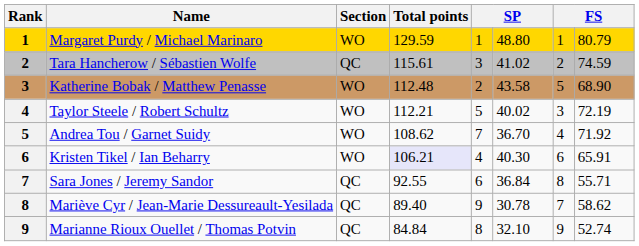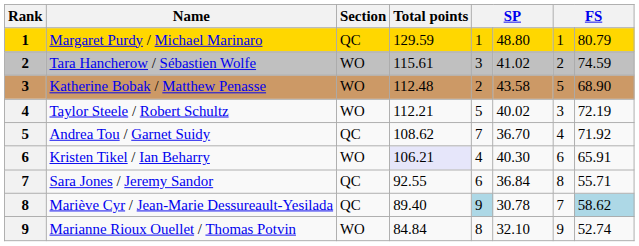 <table class="wikitable sortable">
 <tr>
 <th>Rank</th>
 <th>Name</th>
 <th>Section</th>
 <th>Total points</th>
 <th colspan="2" width="80px"><a href='#'>SP</a></th>
 <th colspan="2" width="80px"><a href='#'>FS</a></th>
 </tr>
 <tr bgcolor="gold">
 <td align="center"><strong>1</strong></td>
 <td><a href='#'>Margaret Purdy</a> / <a href='#'>Michael Marinaro</a></td>
-<td>WO</td>
+<td>QC</td>
 <td>129.59</td>
 <td>1</td>
 <td>48.80</td>
 <td>1</td>
 <td>80.79</td>
 </tr>
 <tr bgcolor="silver">
 <td align="center"><strong>2</strong></td>
 <td><a href='#'>Tara Hancherow</a> / <a href='#'>Sébastien Wolfe</a></td>
-<td>QC</td>
+<td>WO</td>
 <td>115.61</td>
 <td>3</td>
 <td>41.02</td>
 <td>2</td>
 <td>74.59</td>
 </tr>
 <tr bgcolor="cc9966">
 <td align="center"><strong>3</strong></td>
 <td><a href='#'>Katherine Bobak</a> / <a href='#'>Matthew Penasse</a></td>
 <td>WO</td>
 <td>112.48</td>
 <td>2</td>
 <td>43.58</td>
 <td>5</td>
 <td>68.90</td>
 </tr>
 <tr>
 <th>4</th>
 <td><a href='#'>Taylor Steele</a> / <a href='#'>Robert Schultz</a></td>
 <td>WO</td>
 <td>112.21</td>
 <td>5</td>
 <td>40.02</td>
 <td>3</td>
 <td>72.19</td>
 </tr>
 <tr>
 <th>5</th>
 <td><a href='#'>Andrea Tou</a> / <a href='#'>Garnet Suidy</a></td>
-<td>WO</td>
+<td>QC</td>
 <td>108.62</td>
 <td>7</td>
 <td>36.70</td>
 <td>4</td>
 <td>71.92</td>
 </tr>
 <tr>
 <th>6</th>
 <td><a href='#'>Kristen Tikel</a> / <a href='#'>Ian Beharry</a></td>
 <td>WO</td>
 <td style="background: lavender;">106.21</td>
 <td>4</td>
 <td>40.30</td>
 <td>6</td>
 <td>65.91</td>
 </tr>
 <tr>
 <th>7</th>
 <td><a href='#'>Sara Jones</a> / <a href='#'>Jeremy Sandor</a></td>
 <td>QC</td>
 <td>92.55</td>
 <td>6</td>
 <td>36.84</td>
 <td>8</td>
 <td>55.71</td>
 </tr>
 <tr>
 <th>8</th>
 <td><a href='#'>Mariève Cyr</a> / <a href='#'>Jean-Marie Dessureault-Yesilada</a></td>
 <td>QC</td>
 <td>89.40</td>
-<td>9</td>
+<td style="background: lightblue;">9</td>
 <td>30.78</td>
 <td>7</td>
-<td>58.62</td>
+<td style="background: lightblue;">58.62</td>
 </tr>
 <tr>
 <th>9</th>
 <td><a href='#'>Marianne Rioux Ouellet</a> / <a href='#'>Thomas Potvin</a></td>
-<td>QC</td>
+<td>WO</td>
 <td>84.84</td>
 <td>8</td>
 <td>32.10</td>
 <td>9</td>
 <td>52.74</td>
 </tr>
 </table>
